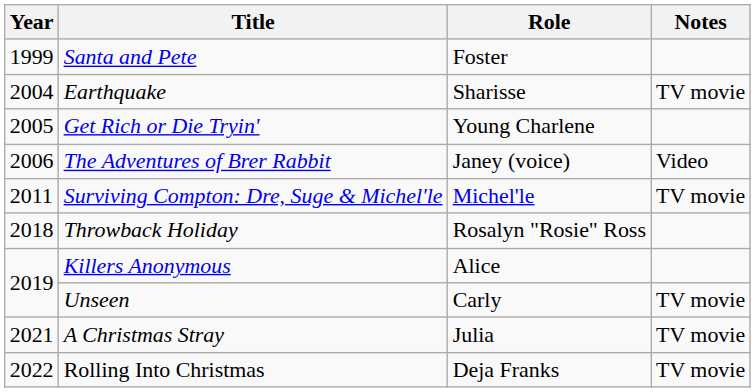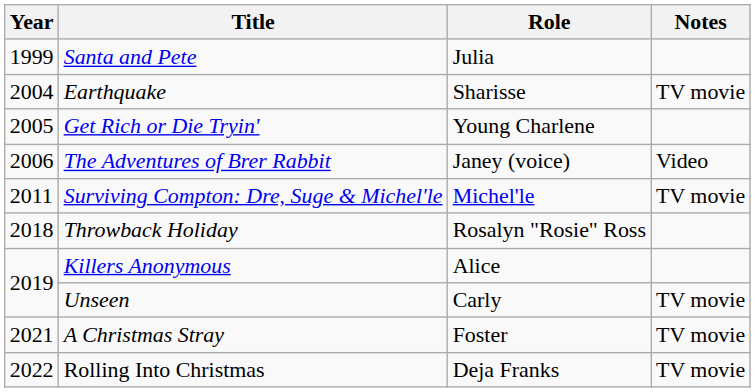 <table class="wikitable plainrowheaders sortable" style="margin-right: 0;">
 <tr>
 <th scope="col">Year</th>
 <th scope="col">Title</th>
 <th scope="col">Role</th>
 <th scope="col" class="unsortable">Notes</th>
 </tr>
 <tr>
 <td>1999</td>
 <td><em><a href='#'>Santa and Pete</a></em></td>
-<td>Foster</td>
+<td>Julia</td>
 <td></td>
 </tr>
 <tr>
 <td>2004</td>
 <td><em>Earthquake</em></td>
 <td>Sharisse</td>
 <td>TV movie</td>
 </tr>
 <tr>
 <td>2005</td>
 <td><em><a href='#'>Get Rich or Die Tryin'</a></em></td>
 <td>Young Charlene</td>
 <td></td>
 </tr>
 <tr>
 <td>2006</td>
 <td><em><a href='#'>The Adventures of Brer Rabbit</a></em></td>
 <td>Janey (voice)</td>
 <td>Video</td>
 </tr>
 <tr>
 <td>2011</td>
 <td><em><a href='#'>Surviving Compton: Dre, Suge & Michel'le</a></em></td>
 <td><a href='#'>Michel'le</a></td>
 <td>TV movie</td>
 </tr>
 <tr>
 <td>2018</td>
 <td><em>Throwback Holiday</em></td>
 <td>Rosalyn "Rosie" Ross</td>
 <td></td>
 </tr>
 <tr>
 <td rowspan=2>2019</td>
 <td><em><a href='#'>Killers Anonymous</a></em></td>
 <td>Alice</td>
 <td></td>
 </tr>
 <tr>
 <td><em>Unseen</em></td>
 <td>Carly</td>
 <td>TV movie</td>
 </tr>
 <tr>
 <td>2021</td>
 <td><em>A Christmas Stray</em></td>
-<td>Julia</td>
+<td>Foster</td>
 <td>TV movie</td>
 </tr>
 <tr>
 <td>2022</td>
 <td>Rolling Into Christmas</td>
 <td>Deja Franks</td>
 <td>TV movie</td>
 </tr>
 </table>
